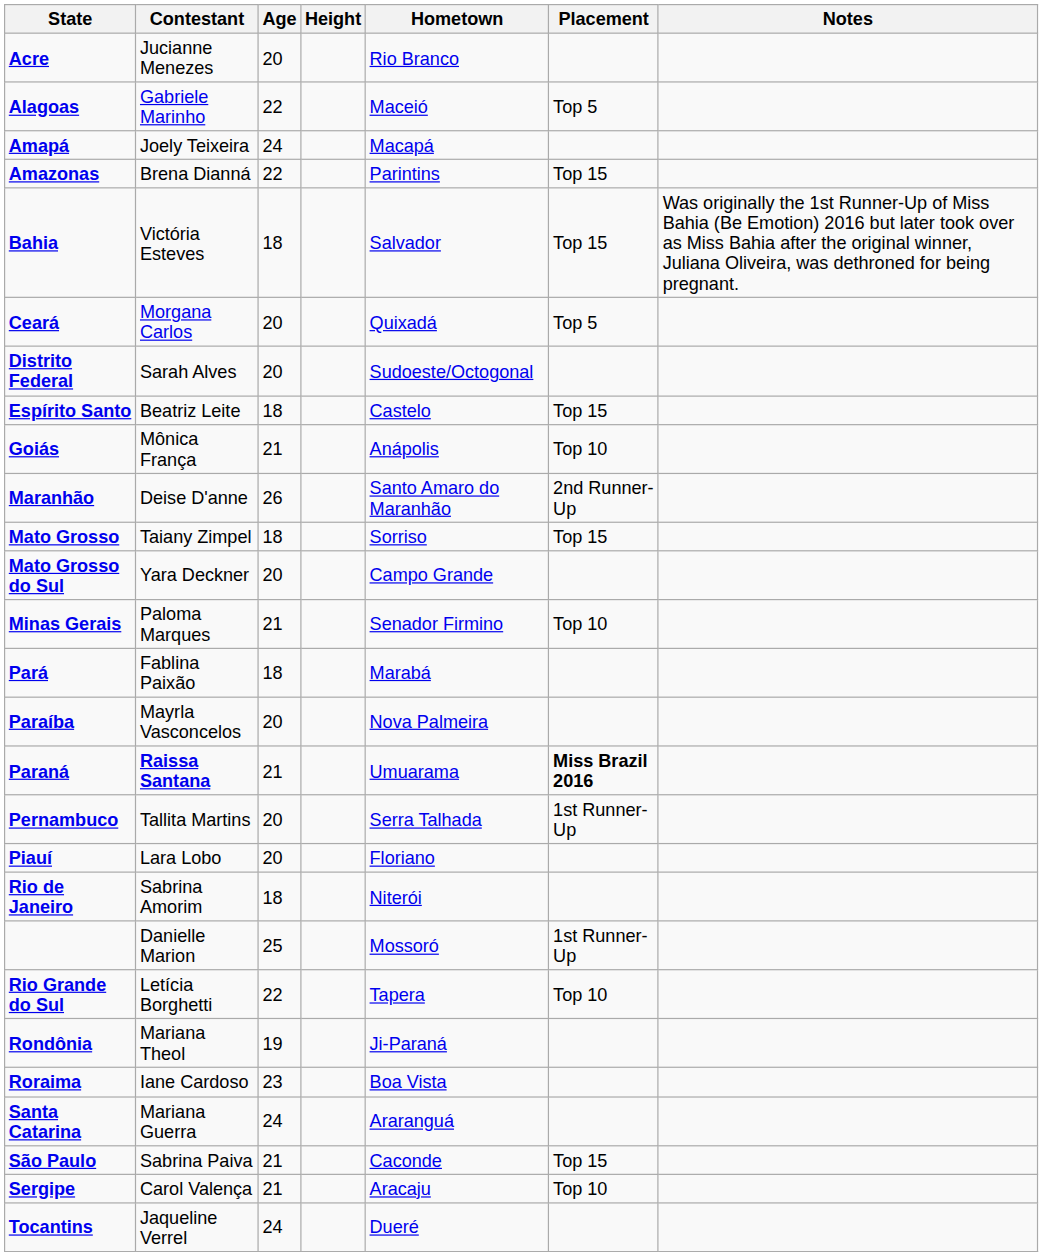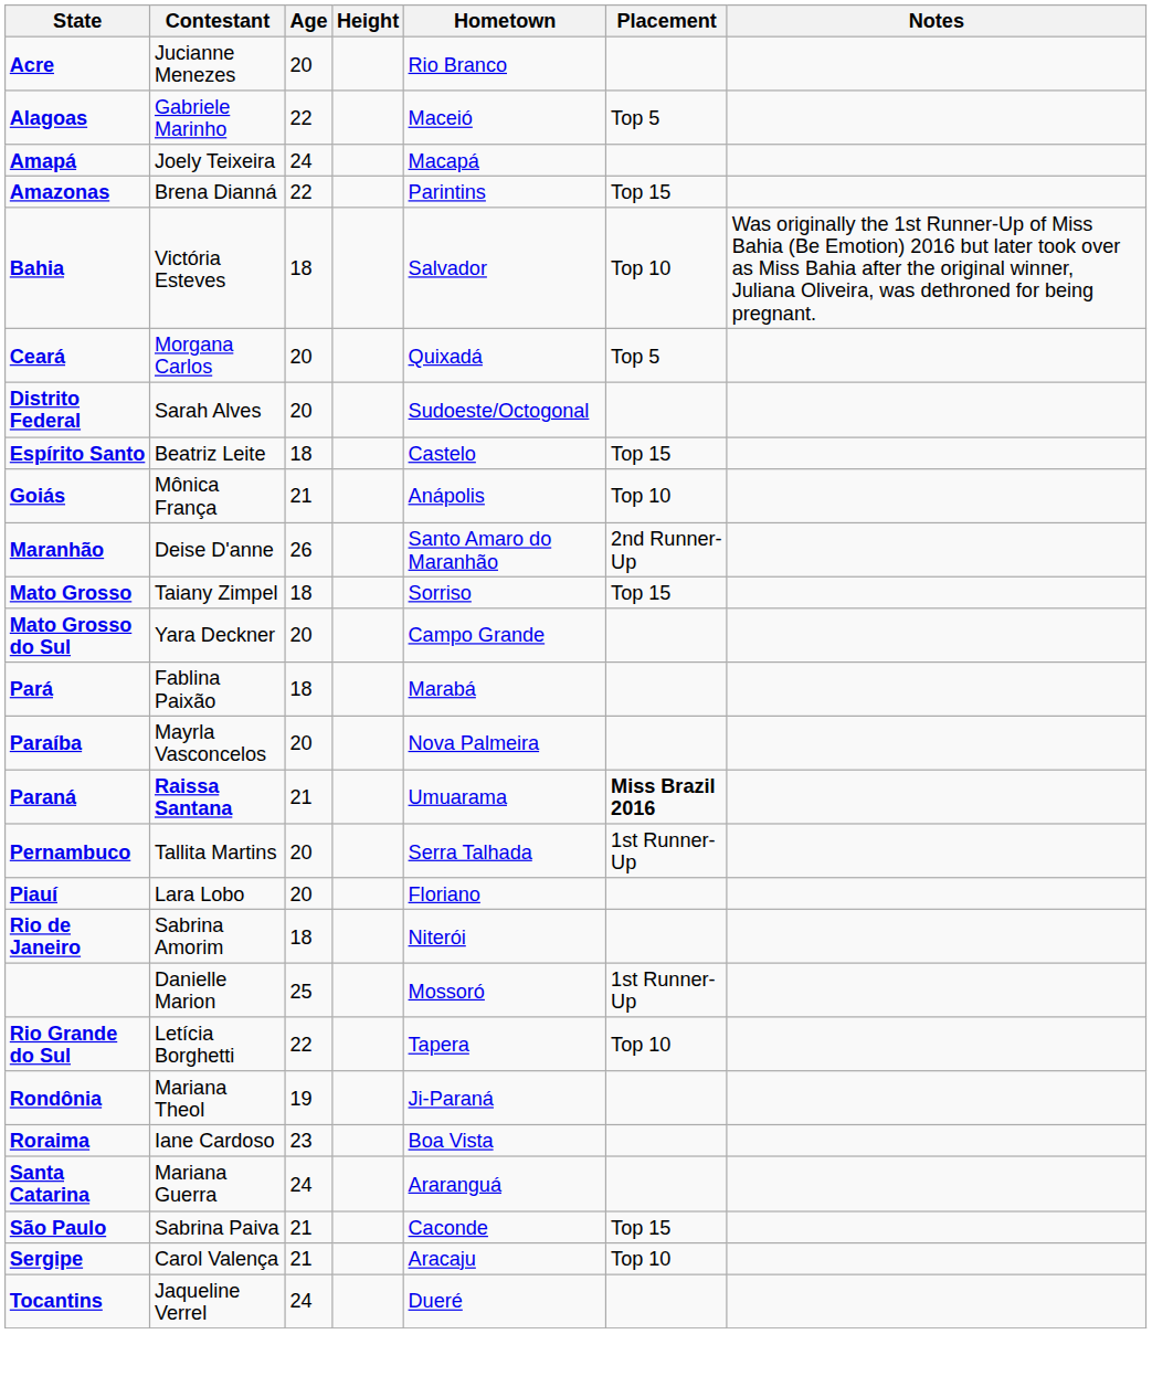 <table class="wikitable sortable" style="font-size: 95%;">
 <tr>
 <th>State</th>
 <th>Contestant</th>
 <th>Age</th>
 <th>Height</th>
 <th>Hometown</th>
 <th>Placement</th>
 <th>Notes</th>
 </tr>
 <tr>
 <td><strong> <a href='#'>Acre</a></strong></td>
 <td>Jucianne Menezes</td>
 <td>20</td>
 <td></td>
 <td><a href='#'>Rio Branco</a></td>
 <td></td>
 <td></td>
 </tr>
 <tr>
 <td><strong> <a href='#'>Alagoas</a></strong></td>
 <td><a href='#'>Gabriele Marinho</a></td>
 <td>22</td>
 <td></td>
 <td><a href='#'>Maceió</a></td>
 <td>Top 5</td>
 <td></td>
 </tr>
 <tr>
 <td><strong> <a href='#'>Amapá</a></strong></td>
 <td>Joely Teixeira</td>
 <td>24</td>
 <td></td>
 <td><a href='#'>Macapá</a></td>
 <td></td>
 <td></td>
 </tr>
 <tr>
 <td><strong> <a href='#'>Amazonas</a></strong></td>
 <td>Brena Dianná</td>
 <td>22</td>
 <td></td>
 <td><a href='#'>Parintins</a></td>
 <td>Top 15</td>
 <td></td>
 </tr>
 <tr>
 <td><strong> <a href='#'>Bahia</a></strong></td>
 <td>Victória Esteves</td>
 <td>18</td>
 <td></td>
 <td><a href='#'>Salvador</a></td>
-<td>Top 15</td>
+<td>Top 10</td>
 <td>Was originally the 1st Runner-Up of Miss Bahia (Be Emotion) 2016 but later took over as Miss Bahia after the original winner, Juliana Oliveira, was dethroned for being pregnant.</td>
 </tr>
 <tr>
 <td><strong> <a href='#'>Ceará</a></strong></td>
 <td><a href='#'>Morgana Carlos</a></td>
 <td>20</td>
 <td></td>
 <td><a href='#'>Quixadá</a></td>
 <td>Top 5</td>
 <td></td>
 </tr>
 <tr>
 <td><strong> <a href='#'>Distrito Federal</a></strong></td>
 <td>Sarah Alves</td>
 <td>20</td>
 <td></td>
 <td><a href='#'>Sudoeste/Octogonal</a></td>
 <td></td>
 <td></td>
 </tr>
 <tr>
 <td><strong> <a href='#'>Espírito Santo</a></strong></td>
 <td>Beatriz Leite</td>
 <td>18</td>
 <td></td>
 <td><a href='#'>Castelo</a></td>
 <td>Top 15</td>
 <td></td>
 </tr>
 <tr>
 <td><strong> <a href='#'>Goiás</a></strong></td>
 <td>Mônica França</td>
 <td>21</td>
 <td></td>
 <td><a href='#'>Anápolis</a></td>
 <td>Top 10</td>
 <td></td>
 </tr>
 <tr>
 <td><strong> <a href='#'>Maranhão</a></strong></td>
 <td>Deise D'anne</td>
 <td>26</td>
 <td></td>
 <td><a href='#'>Santo Amaro do Maranhão</a></td>
 <td>2nd Runner-Up</td>
 <td></td>
 </tr>
 <tr>
 <td><strong> <a href='#'>Mato Grosso</a></strong></td>
 <td>Taiany Zimpel</td>
 <td>18</td>
 <td></td>
 <td><a href='#'>Sorriso</a></td>
 <td>Top 15</td>
 <td></td>
 </tr>
 <tr>
 <td><strong> <a href='#'>Mato Grosso do Sul</a></strong></td>
 <td>Yara Deckner</td>
 <td>20</td>
 <td></td>
 <td><a href='#'>Campo Grande</a></td>
 <td></td>
-<td></td>
-</tr>
-<tr>
-<td><strong> <a href='#'>Minas Gerais</a></strong></td>
-<td>Paloma Marques</td>
-<td>21</td>
-<td></td>
-<td><a href='#'>Senador Firmino</a></td>
-<td>Top 10</td>
 <td></td>
 </tr>
 <tr>
 <td><strong> <a href='#'>Pará</a></strong></td>
 <td>Fablina Paixão</td>
 <td>18</td>
 <td></td>
 <td><a href='#'>Marabá</a></td>
 <td></td>
 <td></td>
 </tr>
 <tr>
 <td><strong> <a href='#'>Paraíba</a></strong></td>
 <td>Mayrla Vasconcelos</td>
 <td>20</td>
 <td></td>
 <td><a href='#'>Nova Palmeira</a></td>
 <td></td>
 <td></td>
 </tr>
 <tr>
 <td><strong> <a href='#'>Paraná</a></strong></td>
 <td><strong><a href='#'>Raissa Santana</a></strong></td>
 <td>21</td>
 <td></td>
 <td><a href='#'>Umuarama</a></td>
 <td><strong>Miss Brazil 2016</strong></td>
 <td></td>
 </tr>
 <tr>
 <td><strong> <a href='#'>Pernambuco</a></strong></td>
 <td>Tallita Martins</td>
 <td>20</td>
 <td></td>
 <td><a href='#'>Serra Talhada</a></td>
 <td>1st Runner-Up</td>
 <td></td>
 </tr>
 <tr>
 <td><strong> <a href='#'>Piauí</a></strong></td>
 <td>Lara Lobo</td>
 <td>20</td>
 <td></td>
 <td><a href='#'>Floriano</a></td>
 <td></td>
 <td></td>
 </tr>
 <tr>
 <td><strong> <a href='#'>Rio de Janeiro</a></strong></td>
 <td>Sabrina Amorim</td>
 <td>18</td>
 <td></td>
 <td><a href='#'>Niterói</a></td>
 <td></td>
 <td></td>
 </tr>
 <tr>
 <td></td>
 <td>Danielle Marion</td>
 <td>25</td>
 <td></td>
 <td><a href='#'>Mossoró</a></td>
 <td>1st Runner-Up</td>
 <td></td>
 </tr>
 <tr>
 <td><strong> <a href='#'>Rio Grande do Sul</a></strong></td>
 <td>Letícia Borghetti</td>
 <td>22</td>
 <td></td>
 <td><a href='#'>Tapera</a></td>
 <td>Top 10</td>
 <td></td>
 </tr>
 <tr>
 <td><strong> <a href='#'>Rondônia</a></strong></td>
 <td>Mariana Theol</td>
 <td>19</td>
 <td></td>
 <td><a href='#'>Ji-Paraná</a></td>
 <td></td>
 <td></td>
 </tr>
 <tr>
 <td><strong> <a href='#'>Roraima</a></strong></td>
 <td>Iane Cardoso</td>
 <td>23</td>
 <td></td>
 <td><a href='#'>Boa Vista</a></td>
 <td></td>
 <td></td>
 </tr>
 <tr>
 <td><strong> <a href='#'>Santa Catarina</a></strong></td>
 <td>Mariana Guerra</td>
 <td>24</td>
 <td></td>
 <td><a href='#'>Araranguá</a></td>
 <td></td>
 <td></td>
 </tr>
 <tr>
 <td><strong> <a href='#'>São Paulo</a></strong></td>
 <td>Sabrina Paiva</td>
 <td>21</td>
 <td></td>
 <td><a href='#'>Caconde</a></td>
 <td>Top 15</td>
 <td></td>
 </tr>
 <tr>
 <td><strong> <a href='#'>Sergipe</a></strong></td>
 <td>Carol Valença</td>
 <td>21</td>
 <td></td>
 <td><a href='#'>Aracaju</a></td>
 <td>Top 10</td>
 <td></td>
 </tr>
 <tr>
 <td><strong> <a href='#'>Tocantins</a></strong></td>
 <td>Jaqueline Verrel</td>
 <td>24</td>
 <td></td>
 <td><a href='#'>Dueré</a></td>
 <td></td>
 <td></td>
 </tr>
 <tr>
 </tr>
 </table>
